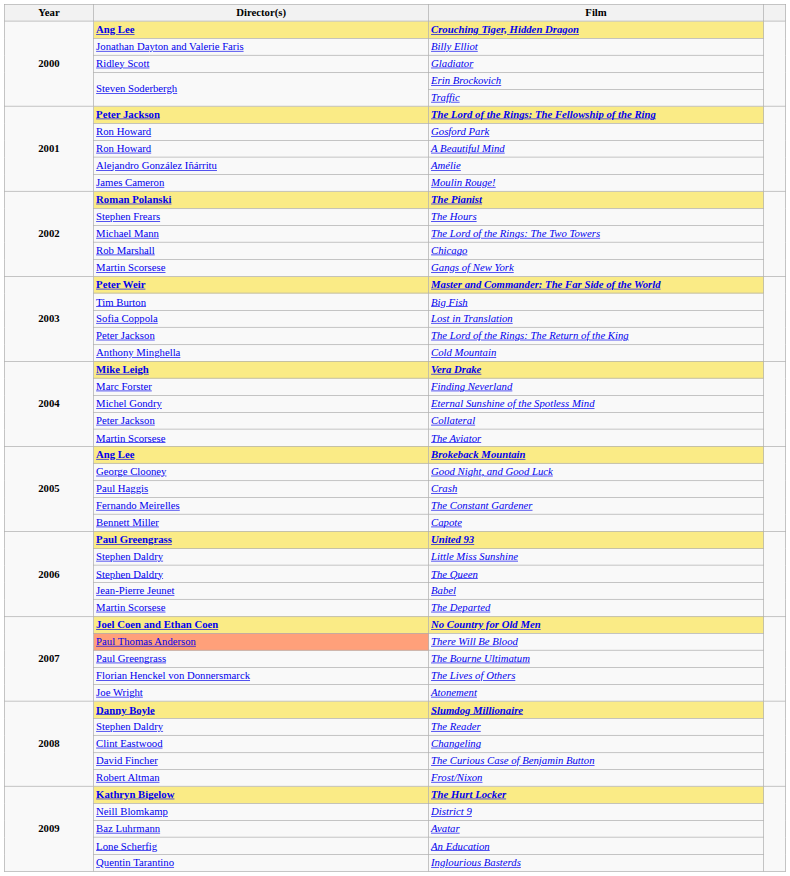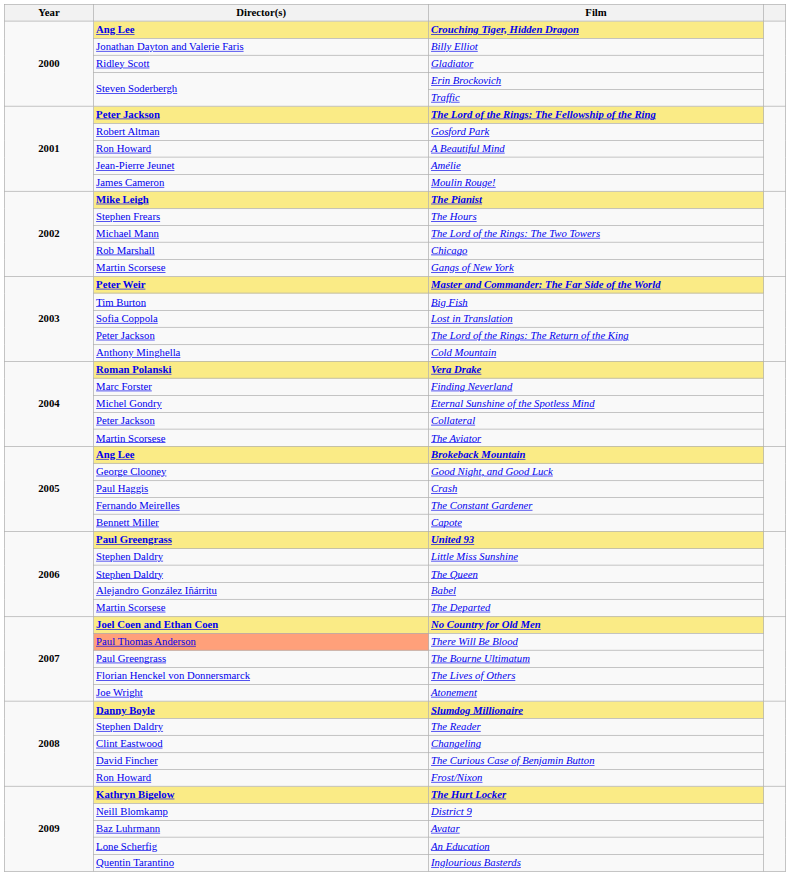 <table class="wikitable sortable">
 <tr>
 <th scope="col" style="width:8%;">Year</th>
 <th scope="col" style="width:30%;">Director(s)</th>
 <th scope="col" style="width:30%;">Film</th>
 <th scope="col" style="width:2%;" class="unsortable"></th>
 </tr>
 <tr>
 <td rowspan="5", align=center><strong>2000</strong><br></td>
 <td style="background:#FAEB86"><strong><a href='#'>Ang Lee</a></strong></td>
 <td style="background:#FAEB86"><strong><em><a href='#'>Crouching Tiger, Hidden Dragon</a></em></strong></td>
 <td rowspan=5></td>
 </tr>
 <tr>
 <td><a href='#'>Jonathan Dayton and Valerie Faris</a></td>
 <td><em><a href='#'>Billy Elliot</a></em></td>
 </tr>
 <tr>
 <td><a href='#'>Ridley Scott</a></td>
 <td><em><a href='#'>Gladiator</a></em></td>
 </tr>
 <tr>
 <td rowspan="2"><a href='#'>Steven Soderbergh</a></td>
 <td><em><a href='#'>Erin Brockovich</a></em></td>
 </tr>
 <tr>
 <td><em><a href='#'>Traffic</a></em></td>
 </tr>
 <tr>
 <td rowspan="5", align=center><strong>2001</strong><br></td>
 <td style="background:#FAEB86"><strong><a href='#'>Peter Jackson</a></strong></td>
 <td style="background:#FAEB86"><strong><em><a href='#'>The Lord of the Rings: The Fellowship of the Ring</a></em></strong></td>
 <td rowspan=5></td>
 </tr>
 <tr>
-<td><a href='#'>Ron Howard</a></td>
+<td><a href='#'>Robert Altman</a></td>
 <td><em><a href='#'>Gosford Park</a></em></td>
 </tr>
 <tr>
 <td><a href='#'>Ron Howard</a></td>
 <td><em><a href='#'>A Beautiful Mind</a></em></td>
 </tr>
 <tr>
-<td><a href='#'>Alejandro González Iñárritu</a></td>
+<td><a href='#'>Jean-Pierre Jeunet</a></td>
 <td><em><a href='#'>Amélie</a></em></td>
 </tr>
 <tr>
 <td><a href='#'>James Cameron</a></td>
 <td><em><a href='#'>Moulin Rouge!</a></em></td>
 </tr>
 <tr>
 <td rowspan="5", align=center><strong>2002</strong><br></td>
-<td style="background:#FAEB86"><strong><a href='#'>Roman Polanski</a></strong></td>
+<td style="background:#FAEB86"><strong><a href='#'>Mike Leigh</a></strong></td>
 <td style="background:#FAEB86"><strong><em><a href='#'>The Pianist</a></em></strong></td>
 <td rowspan=5></td>
 </tr>
 <tr>
 <td><a href='#'>Stephen Frears</a></td>
 <td><em><a href='#'>The Hours</a></em></td>
 </tr>
 <tr>
 <td><a href='#'>Michael Mann</a></td>
 <td><em><a href='#'>The Lord of the Rings: The Two Towers</a></em></td>
 </tr>
 <tr>
 <td><a href='#'>Rob Marshall</a></td>
 <td><em><a href='#'>Chicago</a></em></td>
 </tr>
 <tr>
 <td><a href='#'>Martin Scorsese</a></td>
 <td><em><a href='#'>Gangs of New York</a></em></td>
 </tr>
 <tr>
 <td rowspan="5", align=center><strong>2003</strong><br></td>
 <td style="background:#FAEB86"><strong><a href='#'>Peter Weir</a></strong></td>
 <td style="background:#FAEB86"><strong><em><a href='#'>Master and Commander: The Far Side of the World</a></em></strong></td>
 <td rowspan=5></td>
 </tr>
 <tr>
 <td><a href='#'>Tim Burton</a></td>
 <td><em><a href='#'>Big Fish</a></em></td>
 </tr>
 <tr>
 <td><a href='#'>Sofia Coppola</a></td>
 <td><em><a href='#'>Lost in Translation</a></em></td>
 </tr>
 <tr>
 <td><a href='#'>Peter Jackson</a></td>
 <td><em><a href='#'>The Lord of the Rings: The Return of the King</a></em></td>
 </tr>
 <tr>
 <td><a href='#'>Anthony Minghella</a></td>
 <td><em><a href='#'>Cold Mountain</a></em></td>
 </tr>
 <tr>
 <td rowspan="5", align=center><strong>2004</strong><br></td>
-<td style="background:#FAEB86"><strong><a href='#'>Mike Leigh</a></strong></td>
+<td style="background:#FAEB86"><strong><a href='#'>Roman Polanski</a></strong></td>
 <td style="background:#FAEB86"><strong><em><a href='#'>Vera Drake</a></em></strong></td>
 <td rowspan=5></td>
 </tr>
 <tr>
 <td><a href='#'>Marc Forster</a></td>
 <td><em><a href='#'>Finding Neverland</a></em></td>
 </tr>
 <tr>
 <td><a href='#'>Michel Gondry</a></td>
 <td><em><a href='#'>Eternal Sunshine of the Spotless Mind</a></em></td>
 </tr>
 <tr>
 <td><a href='#'>Peter Jackson</a></td>
 <td><em><a href='#'>Collateral</a></em></td>
 </tr>
 <tr>
 <td><a href='#'>Martin Scorsese</a></td>
 <td><em><a href='#'>The Aviator</a></em></td>
 </tr>
 <tr>
 <td rowspan="5", align=center><strong>2005</strong><br></td>
 <td style="background:#FAEB86"><strong><a href='#'>Ang Lee</a></strong></td>
 <td style="background:#FAEB86"><strong><em><a href='#'>Brokeback Mountain</a></em></strong></td>
 <td rowspan=5></td>
 </tr>
 <tr>
 <td><a href='#'>George Clooney</a></td>
 <td><em><a href='#'>Good Night, and Good Luck</a></em></td>
 </tr>
 <tr>
 <td><a href='#'>Paul Haggis</a></td>
 <td><em><a href='#'>Crash</a></em></td>
 </tr>
 <tr>
 <td><a href='#'>Fernando Meirelles</a></td>
 <td><em><a href='#'>The Constant Gardener</a></em></td>
 </tr>
 <tr>
 <td><a href='#'>Bennett Miller</a></td>
 <td><em><a href='#'>Capote</a></em></td>
 </tr>
 <tr>
 <td rowspan="5", align=center><strong>2006</strong><br></td>
 <td style="background:#FAEB86"><strong><a href='#'>Paul Greengrass</a></strong></td>
 <td style="background:#FAEB86"><strong><em><a href='#'>United 93</a></em></strong></td>
 <td rowspan=5></td>
 </tr>
 <tr>
 <td><a href='#'>Stephen Daldry</a></td>
 <td><em><a href='#'>Little Miss Sunshine</a></em></td>
 </tr>
 <tr>
 <td><a href='#'>Stephen Daldry</a></td>
 <td><em><a href='#'>The Queen</a></em></td>
 </tr>
 <tr>
-<td><a href='#'>Jean-Pierre Jeunet</a></td>
+<td><a href='#'>Alejandro González Iñárritu</a></td>
 <td><em><a href='#'>Babel</a></em></td>
 </tr>
 <tr>
 <td><a href='#'>Martin Scorsese</a></td>
 <td><em><a href='#'>The Departed</a></em></td>
 </tr>
 <tr>
 <td rowspan="5", align=center><strong>2007</strong><br></td>
 <td style="background:#FAEB86"><strong><a href='#'>Joel Coen and Ethan Coen</a></strong></td>
 <td style="background:#FAEB86"><strong><em><a href='#'>No Country for Old Men</a></em></strong></td>
 <td rowspan=5></td>
 </tr>
 <tr>
 <td style="background: lightsalmon;"><a href='#'>Paul Thomas Anderson</a></td>
 <td><em><a href='#'>There Will Be Blood</a></em></td>
 </tr>
 <tr>
 <td><a href='#'>Paul Greengrass</a></td>
 <td><em><a href='#'>The Bourne Ultimatum</a></em></td>
 </tr>
 <tr>
 <td><a href='#'>Florian Henckel von Donnersmarck</a></td>
 <td><em><a href='#'>The Lives of Others</a></em></td>
 </tr>
 <tr>
 <td><a href='#'>Joe Wright</a></td>
 <td><em><a href='#'>Atonement</a></em></td>
 </tr>
 <tr>
 <td rowspan="5", align=center><strong>2008</strong><br></td>
 <td style="background:#FAEB86"><strong><a href='#'>Danny Boyle</a></strong></td>
 <td style="background:#FAEB86"><strong><em><a href='#'>Slumdog Millionaire</a></em></strong></td>
 <td rowspan=5></td>
 </tr>
 <tr>
 <td><a href='#'>Stephen Daldry</a></td>
 <td><em><a href='#'>The Reader</a></em></td>
 </tr>
 <tr>
 <td><a href='#'>Clint Eastwood</a></td>
 <td><em><a href='#'>Changeling</a></em></td>
 </tr>
 <tr>
 <td><a href='#'>David Fincher</a></td>
 <td><em><a href='#'>The Curious Case of Benjamin Button</a></em></td>
 </tr>
 <tr>
-<td><a href='#'>Robert Altman</a></td>
+<td><a href='#'>Ron Howard</a></td>
 <td><em><a href='#'>Frost/Nixon</a></em></td>
 </tr>
 <tr>
 <td rowspan="5", align=center><strong>2009</strong><br></td>
 <td style="background:#FAEB86"><strong><a href='#'>Kathryn Bigelow</a></strong></td>
 <td style="background:#FAEB86"><strong><em><a href='#'>The Hurt Locker</a></em></strong></td>
 <td rowspan=5></td>
 </tr>
 <tr>
 <td><a href='#'>Neill Blomkamp</a></td>
 <td><em><a href='#'>District 9</a></em></td>
 </tr>
 <tr>
 <td><a href='#'>Baz Luhrmann</a></td>
 <td><em><a href='#'>Avatar</a></em></td>
 </tr>
 <tr>
 <td><a href='#'>Lone Scherfig</a></td>
 <td><em><a href='#'>An Education</a></em></td>
 </tr>
 <tr>
 <td><a href='#'>Quentin Tarantino</a></td>
 <td><em><a href='#'>Inglourious Basterds</a></em></td>
 </tr>
 </table>
